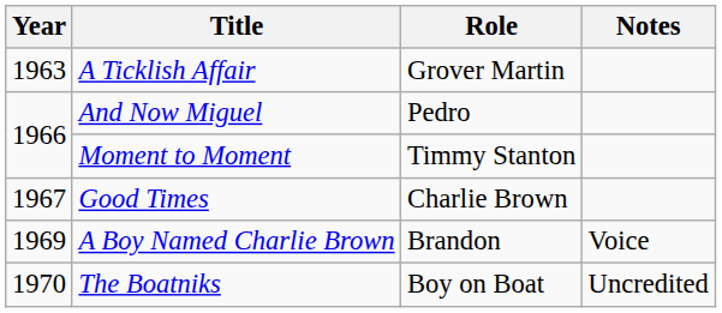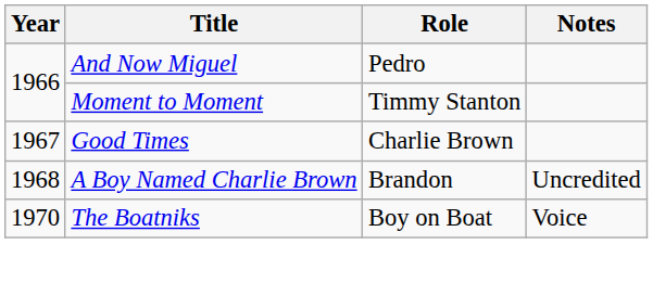 <table class="wikitable sortable">
 <tr>
 <th>Year</th>
 <th>Title</th>
 <th>Role</th>
 <th>Notes</th>
-</tr>
-<tr>
-<td>1963</td>
-<td><em><a href='#'>A Ticklish Affair</a></em></td>
-<td>Grover Martin</td>
-<td></td>
 </tr>
 <tr>
 <td rowspan="2">1966</td>
 <td><em><a href='#'>And Now Miguel</a></em></td>
 <td>Pedro</td>
 <td></td>
 </tr>
 <tr>
 <td><em><a href='#'>Moment to Moment</a></em></td>
 <td>Timmy Stanton</td>
 <td></td>
 </tr>
 <tr>
 <td>1967</td>
 <td><em><a href='#'>Good Times</a></em></td>
 <td>Charlie Brown</td>
 <td></td>
 </tr>
 <tr>
-<td>1969</td>
+<td>1968</td>
 <td><em><a href='#'>A Boy Named Charlie Brown</a></em></td>
 <td>Brandon</td>
-<td>Voice</td>
+<td>Uncredited</td>
 </tr>
 <tr>
 <td>1970</td>
 <td><em><a href='#'>The Boatniks</a></em></td>
 <td>Boy on Boat</td>
-<td>Uncredited</td>
+<td>Voice</td>
 </tr>
 </table>
